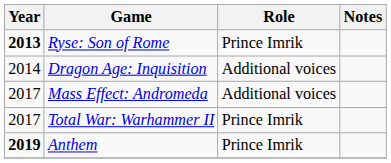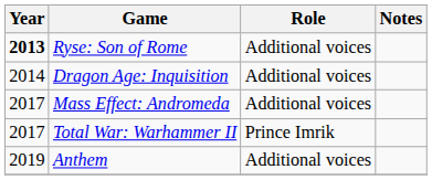 <table class="wikitable" style="font-size: 100%;">
 <tr>
 <th>Year</th>
 <th>Game</th>
 <th>Role</th>
 <th>Notes</th>
 </tr>
 <tr>
 <td rowspan="1"><strong>2013</strong></td>
 <td><em><a href='#'>Ryse: Son of Rome</a></em></td>
-<td>Prince Imrik</td>
+<td>Additional voices</td>
 <td></td>
 </tr>
 <tr>
 <td rowspan="1">2014</td>
 <td><em><a href='#'>Dragon Age: Inquisition</a></em></td>
 <td>Additional voices</td>
 <td></td>
 </tr>
 <tr>
 <td rowspan="1">2017</td>
 <td><em><a href='#'>Mass Effect: Andromeda</a></em></td>
 <td>Additional voices</td>
 <td></td>
 </tr>
 <tr>
 <td rowspan="1">2017</td>
 <td><em><a href='#'>Total War: Warhammer II</a></em></td>
 <td>Prince Imrik</td>
 <td></td>
 </tr>
 <tr>
-<td rowspan="1"><strong>2019</strong></td>
+<td rowspan="1">2019</td>
 <td><em><a href='#'>Anthem</a></em></td>
-<td>Prince Imrik</td>
+<td>Additional voices</td>
 <td></td>
 </tr>
 <tr>
 </tr>
 </table>
